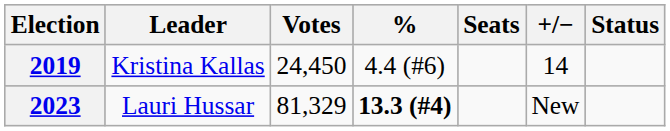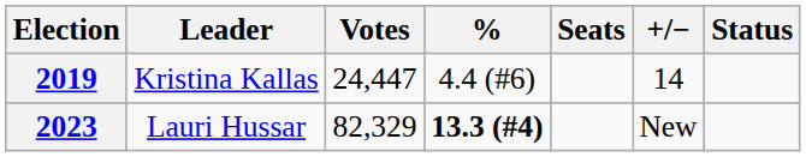 <table class=wikitable style="text-align: center;">
 <tr>
 <th>Election</th>
 <th>Leader</th>
 <th>Votes</th>
 <th>%</th>
 <th>Seats</th>
 <th>+/−</th>
 <th>Status</th>
 </tr>
 <tr>
 <th><a href='#'>2019</a></th>
 <td><a href='#'>Kristina Kallas</a></td>
-<td>24,450</td>
+<td>24,447</td>
 <td>4.4 (#6)</td>
 <td></td>
 <td> 14</td>
 <td></td>
 </tr>
 <tr>
 <th><a href='#'>2023</a></th>
 <td><a href='#'>Lauri Hussar</a></td>
-<td>81,329</td>
+<td>82,329</td>
 <td><strong>13.3 (#4)</strong></td>
 <td></td>
 <td>New</td>
 <td></td>
 </tr>
 </table>
